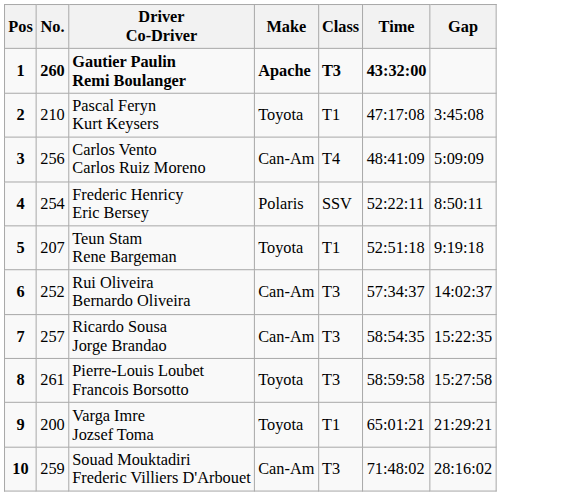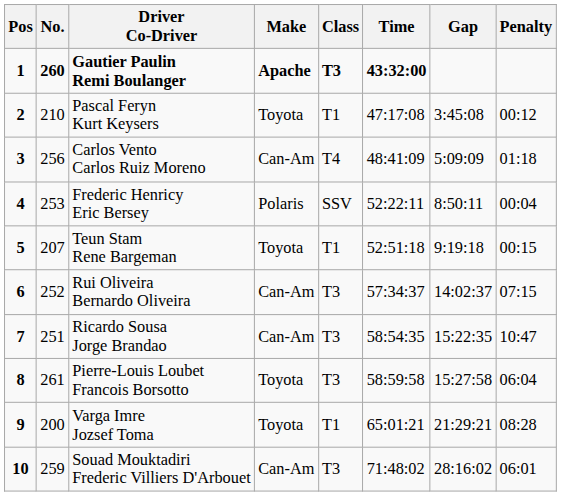 <table class="wikitable">
 <tr>
 <th>Pos</th>
 <th>No.</th>
 <th>Driver<br>Co-Driver</th>
 <th>Make</th>
 <th>Class</th>
 <th>Time</th>
 <th>Gap</th>
+<th>Penalty</th>
 </tr>
 <tr>
 <td align=center><strong>1</strong></td>
 <td><strong>260</strong></td>
 <td><strong> Gautier Paulin</strong><br><strong> Remi Boulanger</strong></td>
 <td><strong>Apache</strong></td>
 <td><strong>T3</strong></td>
 <td><strong>43:32:00</strong></td>
+<td></td>
 <td></td>
 </tr>
 <tr>
 <td align=center><strong>2</strong></td>
 <td>210</td>
 <td><strong></strong> Pascal Feryn<br><strong></strong> Kurt Keysers</td>
 <td>Toyota</td>
 <td>T1</td>
 <td>47:17:08</td>
 <td>3:45:08</td>
+<td>00:12</td>
 </tr>
 <tr>
 <td align=center><strong>3</strong></td>
 <td>256</td>
 <td> Carlos Vento<br> Carlos Ruiz Moreno</td>
 <td>Can-Am</td>
 <td>T4</td>
 <td>48:41:09</td>
 <td>5:09:09</td>
+<td>01:18</td>
 </tr>
 <tr>
 <td align=center><strong>4</strong></td>
-<td>254</td>
+<td>253</td>
 <td><strong></strong> Frederic Henricy<br><strong></strong> Eric Bersey</td>
 <td>Polaris</td>
 <td>SSV</td>
 <td>52:22:11</td>
 <td>8:50:11</td>
+<td>00:04</td>
 </tr>
 <tr>
 <td align=center><strong>5</strong></td>
 <td>207</td>
 <td><strong></strong> Teun Stam<br><strong></strong> Rene Bargeman</td>
 <td>Toyota</td>
 <td>T1</td>
 <td>52:51:18</td>
 <td>9:19:18</td>
+<td>00:15</td>
 </tr>
 <tr>
 <td align=center><strong>6</strong></td>
 <td>252</td>
 <td> Rui Oliveira<br> Bernardo Oliveira</td>
 <td>Can-Am</td>
 <td>T3</td>
 <td>57:34:37</td>
 <td>14:02:37</td>
+<td>07:15</td>
 </tr>
 <tr>
 <td align=center><strong>7</strong></td>
-<td>257</td>
+<td>251</td>
 <td> Ricardo Sousa<br> Jorge Brandao</td>
 <td>Can-Am</td>
 <td>T3</td>
 <td>58:54:35</td>
 <td>15:22:35</td>
+<td>10:47</td>
 </tr>
 <tr>
 <td align=center><strong>8</strong></td>
 <td>261</td>
 <td> Pierre-Louis Loubet<br> Francois Borsotto</td>
 <td>Toyota</td>
 <td>T3</td>
 <td>58:59:58</td>
 <td>15:27:58</td>
+<td>06:04</td>
 </tr>
 <tr>
 <td align=center><strong>9</strong></td>
 <td>200</td>
 <td> Varga Imre<br> Jozsef Toma</td>
 <td>Toyota</td>
 <td>T1</td>
 <td>65:01:21</td>
 <td>21:29:21</td>
+<td>08:28</td>
 </tr>
 <tr>
 <td align=center><strong>10</strong></td>
 <td>259</td>
 <td> Souad Mouktadiri<br> Frederic Villiers D'Arbouet</td>
 <td>Can-Am</td>
 <td>T3</td>
 <td>71:48:02</td>
 <td>28:16:02</td>
+<td>06:01</td>
 </tr>
 </table>
